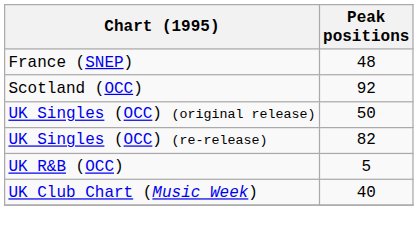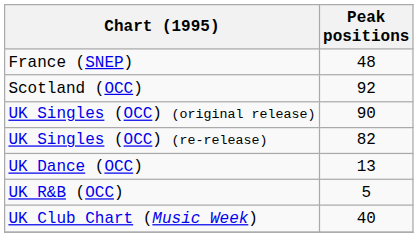 <table class="wikitable">
 <tr>
 <th align="left">Chart (1995)</th>
 <th align="left">Peak<br>positions</th>
 </tr>
 <tr>
 <td align="left">France (<a href='#'>SNEP</a>)</td>
 <td align="center">48</td>
 </tr>
 <tr>
 <td align="left">Scotland (<a href='#'>OCC</a>)</td>
 <td align="center">92</td>
 </tr>
 <tr>
 <td align="left"><a href='#'>UK Singles</a> (<a href='#'>OCC</a>) <small>(original release)</small></td>
-<td align="center">50</td>
+<td align="center">90</td>
 </tr>
 <tr>
 <td align="left"><a href='#'>UK Singles</a> (<a href='#'>OCC</a>) <small>(re-release)</small></td>
 <td align="center">82</td>
+</tr>
+<tr>
+<td align="left"><a href='#'>UK Dance</a> (<a href='#'>OCC</a>)</td>
+<td align="center">13</td>
 </tr>
 <tr>
 <td align="left"><a href='#'>UK R&B</a> (<a href='#'>OCC</a>)</td>
 <td align="center">5</td>
 </tr>
 <tr>
 <td align="left"><a href='#'>UK Club Chart</a> (<em><a href='#'>Music Week</a></em>)</td>
 <td align="center">40</td>
 </tr>
 <tr>
 </tr>
 </table>
